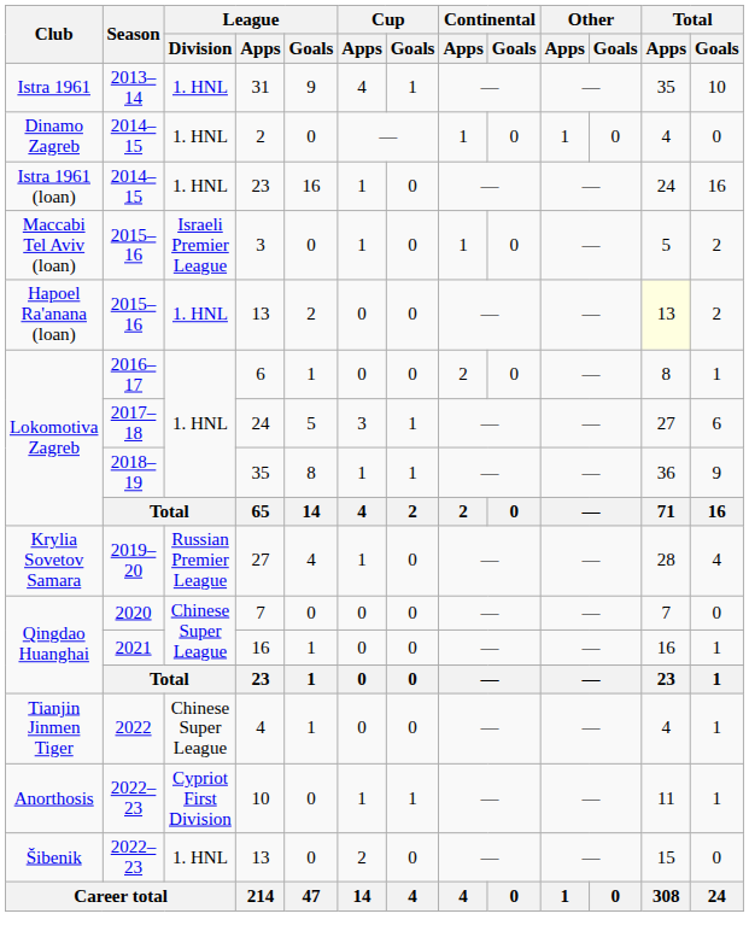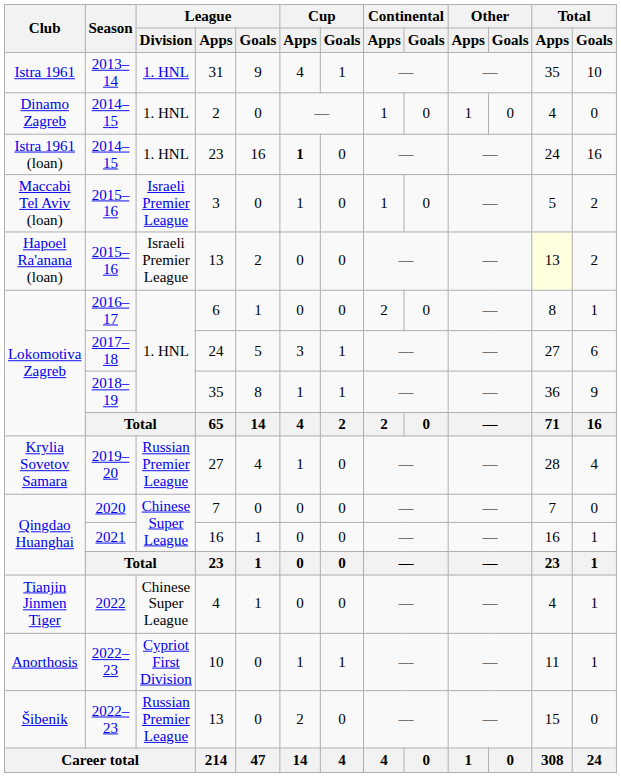 <table class="wikitable" style="text-align:center">
 <tr>
 <th rowspan="2">Club</th>
 <th rowspan="2">Season</th>
 <th colspan="3">League</th>
 <th colspan="2">Cup</th>
 <th colspan="2">Continental</th>
 <th colspan="2">Other</th>
 <th colspan="2">Total</th>
 </tr>
 <tr>
 <th>Division</th>
 <th>Apps</th>
 <th>Goals</th>
 <th>Apps</th>
 <th>Goals</th>
 <th>Apps</th>
 <th>Goals</th>
 <th>Apps</th>
 <th>Goals</th>
 <th>Apps</th>
 <th>Goals</th>
 </tr>
 <tr>
 <td><a href='#'>Istra 1961</a></td>
 <td><a href='#'>2013–14</a></td>
 <td><a href='#'>1. HNL</a></td>
 <td>31</td>
 <td>9</td>
 <td>4</td>
 <td>1</td>
 <td colspan="2">—</td>
 <td colspan="2">—</td>
 <td>35</td>
 <td>10</td>
 </tr>
 <tr>
 <td><a href='#'>Dinamo Zagreb</a></td>
 <td><a href='#'>2014–15</a></td>
 <td>1. HNL</td>
 <td>2</td>
 <td>0</td>
 <td colspan="2">—</td>
 <td>1</td>
 <td>0</td>
 <td>1</td>
 <td>0</td>
 <td>4</td>
 <td>0</td>
 </tr>
 <tr>
 <td><a href='#'>Istra 1961</a> (loan)</td>
 <td><a href='#'>2014–15</a></td>
 <td>1. HNL</td>
 <td>23</td>
 <td>16</td>
-<td>1</td>
+<td><strong>1</strong></td>
 <td>0</td>
 <td colspan="2">—</td>
 <td colspan="2">—</td>
 <td>24</td>
 <td>16</td>
 </tr>
 <tr>
 <td><a href='#'>Maccabi Tel Aviv</a> (loan)</td>
 <td><a href='#'>2015–16</a></td>
 <td><a href='#'>Israeli Premier League</a></td>
 <td>3</td>
 <td>0</td>
 <td>1</td>
 <td>0</td>
 <td>1</td>
 <td>0</td>
 <td colspan="2">—</td>
 <td>5</td>
 <td>2</td>
 </tr>
 <tr>
 <td><a href='#'>Hapoel Ra'anana</a> (loan)</td>
 <td><a href='#'>2015–16</a></td>
-<td><a href='#'>1. HNL</a></td>
+<td>Israeli Premier League</td>
 <td>13</td>
 <td>2</td>
 <td>0</td>
 <td>0</td>
 <td colspan="2">—</td>
 <td colspan="2">—</td>
 <td style="background: lightyellow;">13</td>
 <td>2</td>
 </tr>
 <tr>
 <td rowspan="4"><a href='#'>Lokomotiva Zagreb</a></td>
 <td><a href='#'>2016–17</a></td>
 <td rowspan="3">1. HNL</td>
 <td>6</td>
 <td>1</td>
 <td>0</td>
 <td>0</td>
 <td>2</td>
 <td>0</td>
 <td colspan="2">—</td>
 <td>8</td>
 <td>1</td>
 </tr>
 <tr>
 <td><a href='#'>2017–18</a></td>
 <td>24</td>
 <td>5</td>
 <td>3</td>
 <td>1</td>
 <td colspan="2">—</td>
 <td colspan="2">—</td>
 <td>27</td>
 <td>6</td>
 </tr>
 <tr>
 <td><a href='#'>2018–19</a></td>
 <td>35</td>
 <td>8</td>
 <td>1</td>
 <td>1</td>
 <td colspan="2">—</td>
 <td colspan="2">—</td>
 <td>36</td>
 <td>9</td>
 </tr>
 <tr>
 <th colspan="2">Total</th>
 <th>65</th>
 <th>14</th>
 <th>4</th>
 <th>2</th>
 <th>2</th>
 <th>0</th>
 <th colspan="2">—</th>
 <th>71</th>
 <th>16</th>
 </tr>
 <tr>
 <td><a href='#'>Krylia Sovetov Samara</a></td>
 <td><a href='#'>2019–20</a></td>
 <td><a href='#'>Russian Premier League</a></td>
 <td>27</td>
 <td>4</td>
 <td>1</td>
 <td>0</td>
 <td colspan="2">—</td>
 <td colspan="2">—</td>
 <td>28</td>
 <td>4</td>
 </tr>
 <tr>
 <td rowspan="3"><a href='#'>Qingdao Huanghai</a></td>
 <td><a href='#'>2020</a></td>
 <td rowspan="2"><a href='#'>Chinese Super League</a></td>
 <td>7</td>
 <td>0</td>
 <td>0</td>
 <td>0</td>
 <td colspan="2">—</td>
 <td colspan="2">—</td>
 <td>7</td>
 <td>0</td>
 </tr>
 <tr>
 <td><a href='#'>2021</a></td>
 <td>16</td>
 <td>1</td>
 <td>0</td>
 <td>0</td>
 <td colspan="2">—</td>
 <td colspan="2">—</td>
 <td>16</td>
 <td>1</td>
 </tr>
 <tr>
 <th colspan="2">Total</th>
 <th>23</th>
 <th>1</th>
 <th>0</th>
 <th>0</th>
 <th colspan="2">—</th>
 <th colspan="2">—</th>
 <th>23</th>
 <th>1</th>
 </tr>
 <tr>
 <td><a href='#'>Tianjin Jinmen Tiger</a></td>
 <td><a href='#'>2022</a></td>
 <td>Chinese Super League</td>
 <td>4</td>
 <td>1</td>
 <td>0</td>
 <td>0</td>
 <td colspan="2">—</td>
 <td colspan="2">—</td>
 <td>4</td>
 <td>1</td>
 </tr>
 <tr>
 <td><a href='#'>Anorthosis</a></td>
 <td><a href='#'>2022–23</a></td>
 <td><a href='#'>Cypriot First Division</a></td>
 <td>10</td>
 <td>0</td>
 <td>1</td>
 <td>1</td>
 <td colspan="2">—</td>
 <td colspan="2">—</td>
 <td>11</td>
 <td>1</td>
 </tr>
 <tr>
 <td><a href='#'>Šibenik</a></td>
 <td><a href='#'>2022–23</a></td>
-<td>1. HNL</td>
+<td><a href='#'>Russian Premier League</a></td>
 <td>13</td>
 <td>0</td>
 <td>2</td>
 <td>0</td>
 <td colspan="2">—</td>
 <td colspan="2">—</td>
 <td>15</td>
 <td>0</td>
 </tr>
 <tr>
 <th colspan="3">Career total</th>
 <th>214</th>
 <th>47</th>
 <th>14</th>
 <th>4</th>
 <th>4</th>
 <th>0</th>
 <th>1</th>
 <th>0</th>
 <th>308</th>
 <th>24</th>
 </tr>
 </table>
